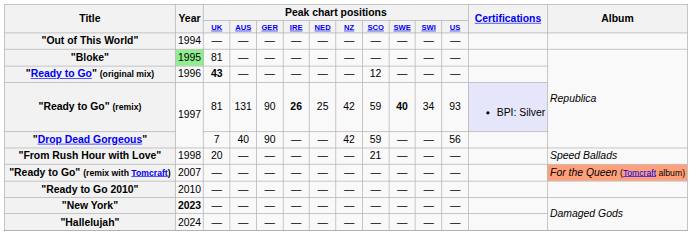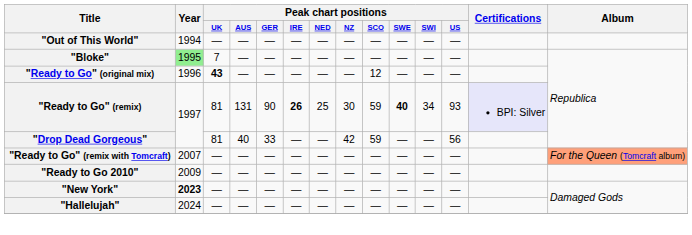 <table class="wikitable plainrowheaders" style="text-align:center;">
 <tr>
 <th rowspan="2" style="width:16em;">Title</th>
 <th rowspan="2">Year</th>
 <th colspan="10">Peak chart positions</th>
 <th rowspan="2"><a href='#'>Certifications</a></th>
 <th rowspan="2">Album</th>
 </tr>
 <tr style="font-size:small;">
 <th style="width:3em;font-size:90%"><a href='#'>UK</a><br></th>
 <th style="width:3em;font-size:90%"><a href='#'>AUS</a><br></th>
 <th style="width:3em;font-size:90%"><a href='#'>GER</a><br></th>
 <th style="width:3em;font-size:90%"><a href='#'>IRE</a><br></th>
 <th style="width:3em;font-size:90%"><a href='#'>NED</a><br></th>
 <th style="width:3em;font-size:90%"><a href='#'>NZ</a><br></th>
 <th style="width:3em;font-size:90%"><a href='#'>SCO</a><br></th>
 <th style="width:3em;font-size:90%"><a href='#'>SWE</a><br></th>
 <th style="width:3em;font-size:90%"><a href='#'>SWI</a><br></th>
 <th style="width:3em;font-size:90%"><a href='#'>US</a><br></th>
 </tr>
 <tr>
 <th scope="row">"Out of This World"</th>
 <td>1994</td>
 <td>—</td>
 <td>—</td>
 <td>—</td>
 <td>—</td>
 <td>—</td>
 <td>—</td>
 <td>—</td>
 <td>—</td>
 <td>—</td>
 <td>—</td>
 <td></td>
 <td></td>
 </tr>
 <tr>
 <th scope="row">"Bloke"</th>
 <td style="background: lightgreen;">1995</td>
-<td>81</td>
+<td>7</td>
 <td>—</td>
 <td>—</td>
 <td>—</td>
 <td>—</td>
 <td>—</td>
 <td>—</td>
 <td>—</td>
 <td>—</td>
 <td>—</td>
 <td></td>
 <td rowspan=4 style="text-align:left;"><em>Republica</em></td>
 </tr>
 <tr>
 <th scope="row">"<a href='#'>Ready to Go</a>" <small>(original mix)</small></th>
 <td>1996</td>
 <td><strong>43</strong></td>
 <td>—</td>
 <td>—</td>
 <td>—</td>
 <td>—</td>
 <td>—</td>
 <td>12</td>
 <td>—</td>
 <td>—</td>
 <td>—</td>
 <td></td>
 </tr>
 <tr>
 <th scope="row">"Ready to Go" <small>(remix)</small></th>
 <td rowspan="2">1997</td>
 <td>81</td>
 <td>131</td>
 <td>90</td>
 <td><strong>26</strong></td>
 <td>25</td>
-<td>42</td>
+<td>30</td>
 <td>59</td>
 <td><strong>40</strong></td>
 <td>34</td>
 <td>93</td>
 <td style="background: lavender;"><br><ul><li>BPI: Silver</li></ul></td>
 </tr>
 <tr>
 <th scope="row">"<a href='#'>Drop Dead Gorgeous</a>"</th>
-<td>7</td>
+<td>81</td>
 <td>40</td>
-<td>90</td>
+<td>33</td>
 <td>—</td>
 <td>—</td>
 <td>42</td>
 <td>59</td>
 <td>—</td>
 <td>—</td>
 <td>56</td>
 <td></td>
-</tr>
-<tr>
-<th scope="row">"From Rush Hour with Love"</th>
-<td>1998</td>
-<td>20</td>
-<td>—</td>
-<td>—</td>
-<td>—</td>
-<td>—</td>
-<td>—</td>
-<td>21</td>
-<td>—</td>
-<td>—</td>
-<td>—</td>
-<td></td>
-<td style="text-align:left;"><em>Speed Ballads</em></td>
 </tr>
 <tr>
 <th scope="row">"Ready to Go" <small>(remix with <a href='#'>Tomcraft</a>)</small></th>
 <td>2007</td>
 <td>—</td>
 <td>—</td>
 <td>—</td>
 <td>—</td>
 <td>—</td>
 <td>—</td>
 <td>—</td>
 <td>—</td>
 <td>—</td>
 <td>—</td>
 <td></td>
 <td style="background: lightsalmon; text-align:left;"><em>For the Queen</em> <small>(<a href='#'>Tomcraft</a> album)</small></td>
 </tr>
 <tr>
 <th scope="row">"Ready to Go 2010"</th>
-<td>2010</td>
+<td>2009</td>
 <td>—</td>
 <td>—</td>
 <td>—</td>
 <td>—</td>
 <td>—</td>
 <td>—</td>
 <td>—</td>
 <td>—</td>
 <td>—</td>
 <td>—</td>
 <td></td>
 <td></td>
 </tr>
 <tr>
 <th scope="row">"New York"</th>
 <td><strong>2023</strong></td>
 <td>—</td>
 <td>—</td>
 <td>—</td>
 <td>—</td>
 <td>—</td>
 <td>—</td>
 <td>—</td>
 <td>—</td>
 <td>—</td>
 <td>—</td>
 <td></td>
 <td rowspan=2 style="text-align:left;"><em>Damaged Gods</em></td>
 </tr>
 <tr>
 <th scope="row">"Hallelujah"</th>
 <td>2024</td>
 <td>—</td>
 <td>—</td>
 <td>—</td>
 <td>—</td>
 <td>—</td>
 <td>—</td>
 <td>—</td>
 <td>—</td>
 <td>—</td>
 <td>—</td>
 <td></td>
 </tr>
 <tr>
 </tr>
 </table>
